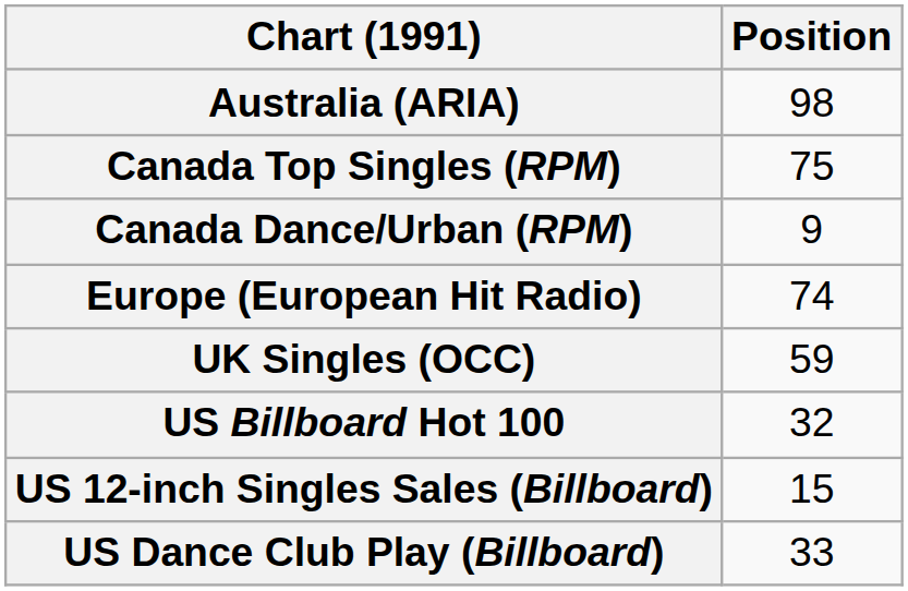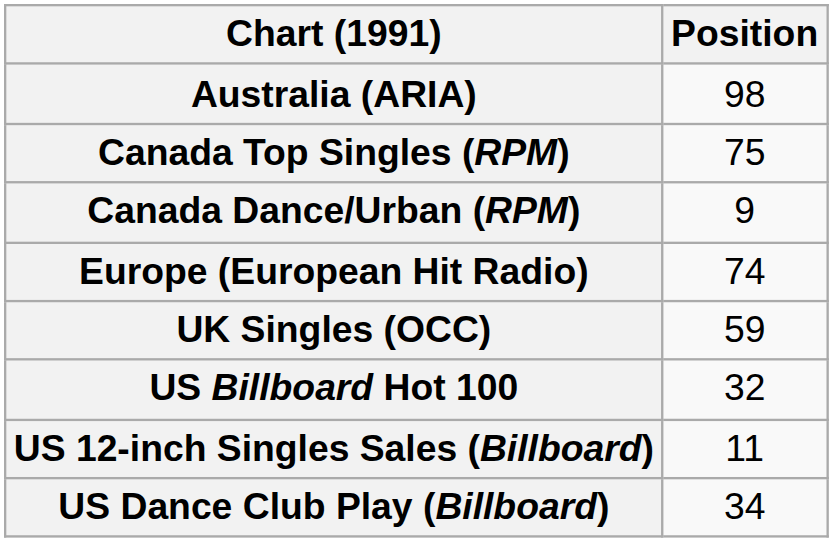 <table class="wikitable sortable plainrowheaders">
 <tr>
 <th>Chart (1991)</th>
 <th>Position</th>
 </tr>
 <tr>
 <th scope="row">Australia (ARIA)</th>
 <td align="center">98</td>
 </tr>
 <tr>
 <th scope="row">Canada Top Singles (<em>RPM</em>)</th>
 <td align="center">75</td>
 </tr>
 <tr>
 <th scope="row">Canada Dance/Urban (<em>RPM</em>)</th>
 <td align="center">9</td>
 </tr>
 <tr>
 <th scope="row">Europe (European Hit Radio)</th>
 <td align="center">74</td>
 </tr>
 <tr>
 <th scope="row">UK Singles (OCC)</th>
 <td align="center">59</td>
 </tr>
 <tr>
 <th scope="row">US <em>Billboard</em> Hot 100</th>
 <td align="center">32</td>
 </tr>
 <tr>
 <th scope="row">US 12-inch Singles Sales (<em>Billboard</em>)</th>
-<td align="center">15</td>
+<td align="center">11</td>
 </tr>
 <tr>
 <th scope="row">US Dance Club Play (<em>Billboard</em>)</th>
-<td align="center">33</td>
+<td align="center">34</td>
 </tr>
 </table>
